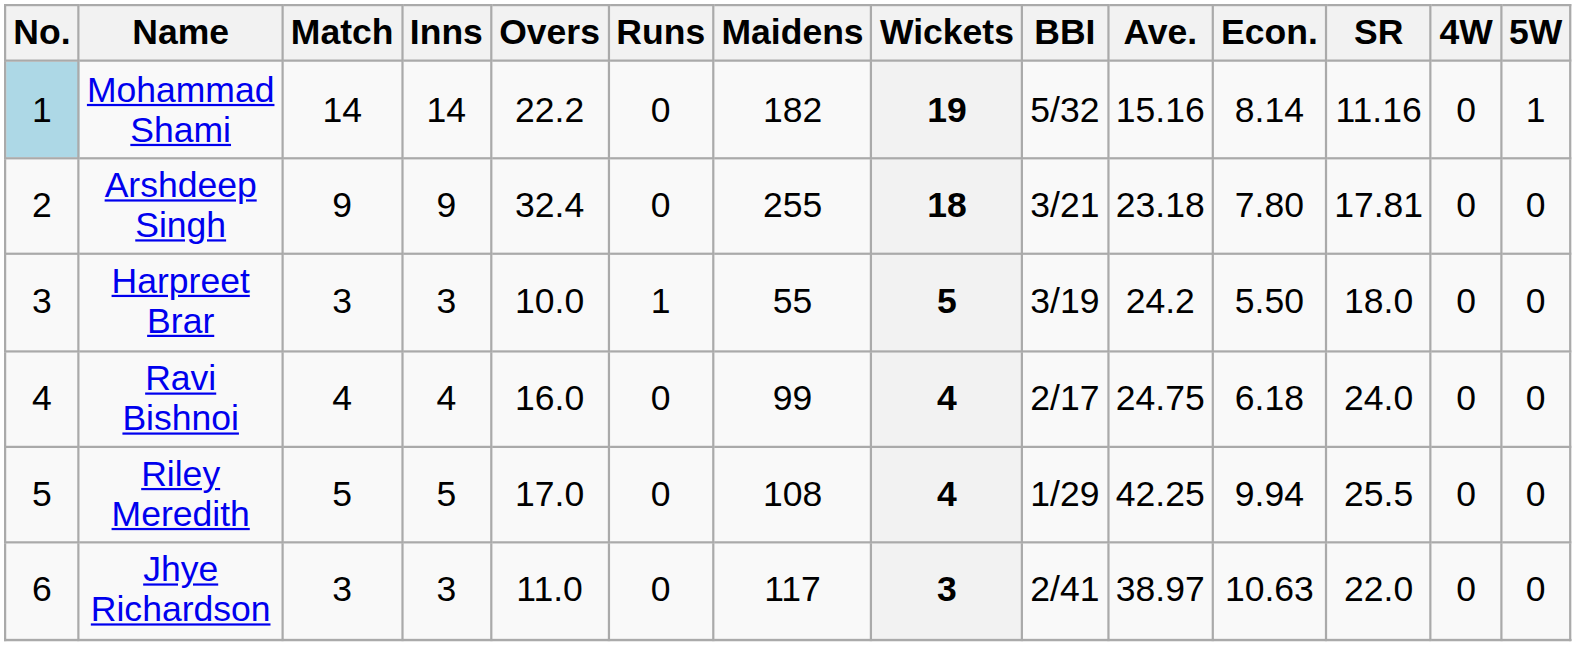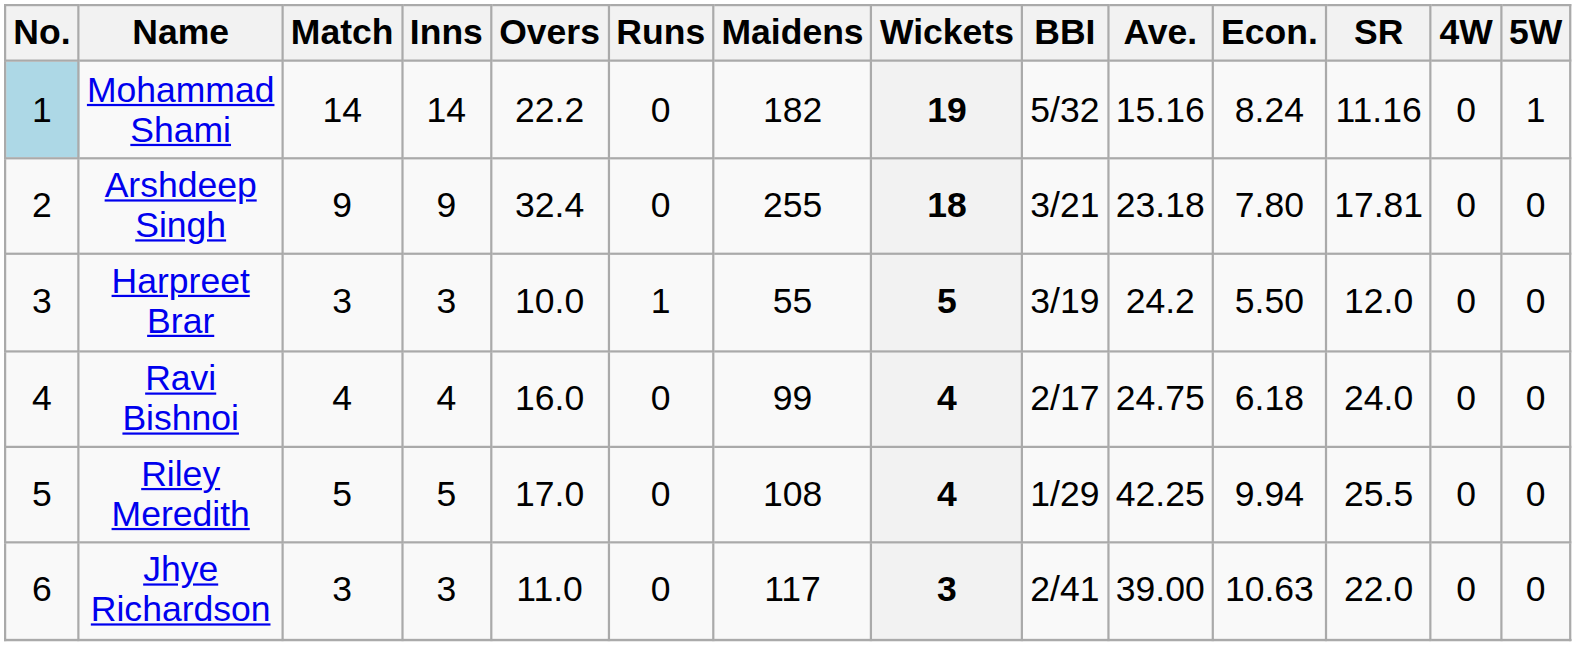 <table class="wikitable sortable" style="text-align: center;">
 <tr 56>
 <th>No.</th>
 <th>Name</th>
 <th>Match</th>
 <th>Inns</th>
 <th>Overs</th>
 <th>Runs</th>
 <th>Maidens</th>
 <th>Wickets</th>
 <th>BBI</th>
 <th>Ave.</th>
 <th>Econ.</th>
 <th>SR</th>
 <th>4W</th>
 <th>5W</th>
 </tr>
 <tr>
 <td style="background: lightblue;">1</td>
 <td><a href='#'>Mohammad Shami</a></td>
 <td>14</td>
 <td>14</td>
 <td>22.2</td>
 <td>0</td>
 <td>182</td>
 <th>19</th>
 <td>5/32</td>
 <td>15.16</td>
-<td>8.14</td>
+<td>8.24</td>
 <td>11.16</td>
 <td>0</td>
 <td>1</td>
 </tr>
 <tr>
 <td>2</td>
 <td><a href='#'>Arshdeep Singh</a></td>
 <td>9</td>
 <td>9</td>
 <td>32.4</td>
 <td>0</td>
 <td>255</td>
 <th>18</th>
 <td>3/21</td>
 <td>23.18</td>
 <td>7.80</td>
 <td>17.81</td>
 <td>0</td>
 <td>0</td>
 </tr>
 <tr>
 <td>3</td>
 <td><a href='#'>Harpreet Brar</a></td>
 <td>3</td>
 <td>3</td>
 <td>10.0</td>
 <td>1</td>
 <td>55</td>
 <th>5</th>
 <td>3/19</td>
 <td>24.2</td>
 <td>5.50</td>
-<td>18.0</td>
+<td>12.0</td>
 <td>0</td>
 <td>0</td>
 </tr>
 <tr>
 <td>4</td>
 <td><a href='#'>Ravi Bishnoi</a></td>
 <td>4</td>
 <td>4</td>
 <td>16.0</td>
 <td>0</td>
 <td>99</td>
 <th>4</th>
 <td>2/17</td>
 <td>24.75</td>
 <td>6.18</td>
 <td>24.0</td>
 <td>0</td>
 <td>0</td>
 </tr>
 <tr>
 <td>5</td>
 <td><a href='#'>Riley Meredith</a></td>
 <td>5</td>
 <td>5</td>
 <td>17.0</td>
 <td>0</td>
 <td>108</td>
 <th>4</th>
 <td>1/29</td>
 <td>42.25</td>
 <td>9.94</td>
 <td>25.5</td>
 <td>0</td>
 <td>0</td>
 </tr>
 <tr>
 <td>6</td>
 <td><a href='#'>Jhye Richardson</a></td>
 <td>3</td>
 <td>3</td>
 <td>11.0</td>
 <td>0</td>
 <td>117</td>
 <th>3</th>
 <td>2/41</td>
-<td>38.97</td>
+<td>39.00</td>
 <td>10.63</td>
 <td>22.0</td>
 <td>0</td>
 <td>0</td>
 </tr>
 <tr>
 </tr>
 </table>
